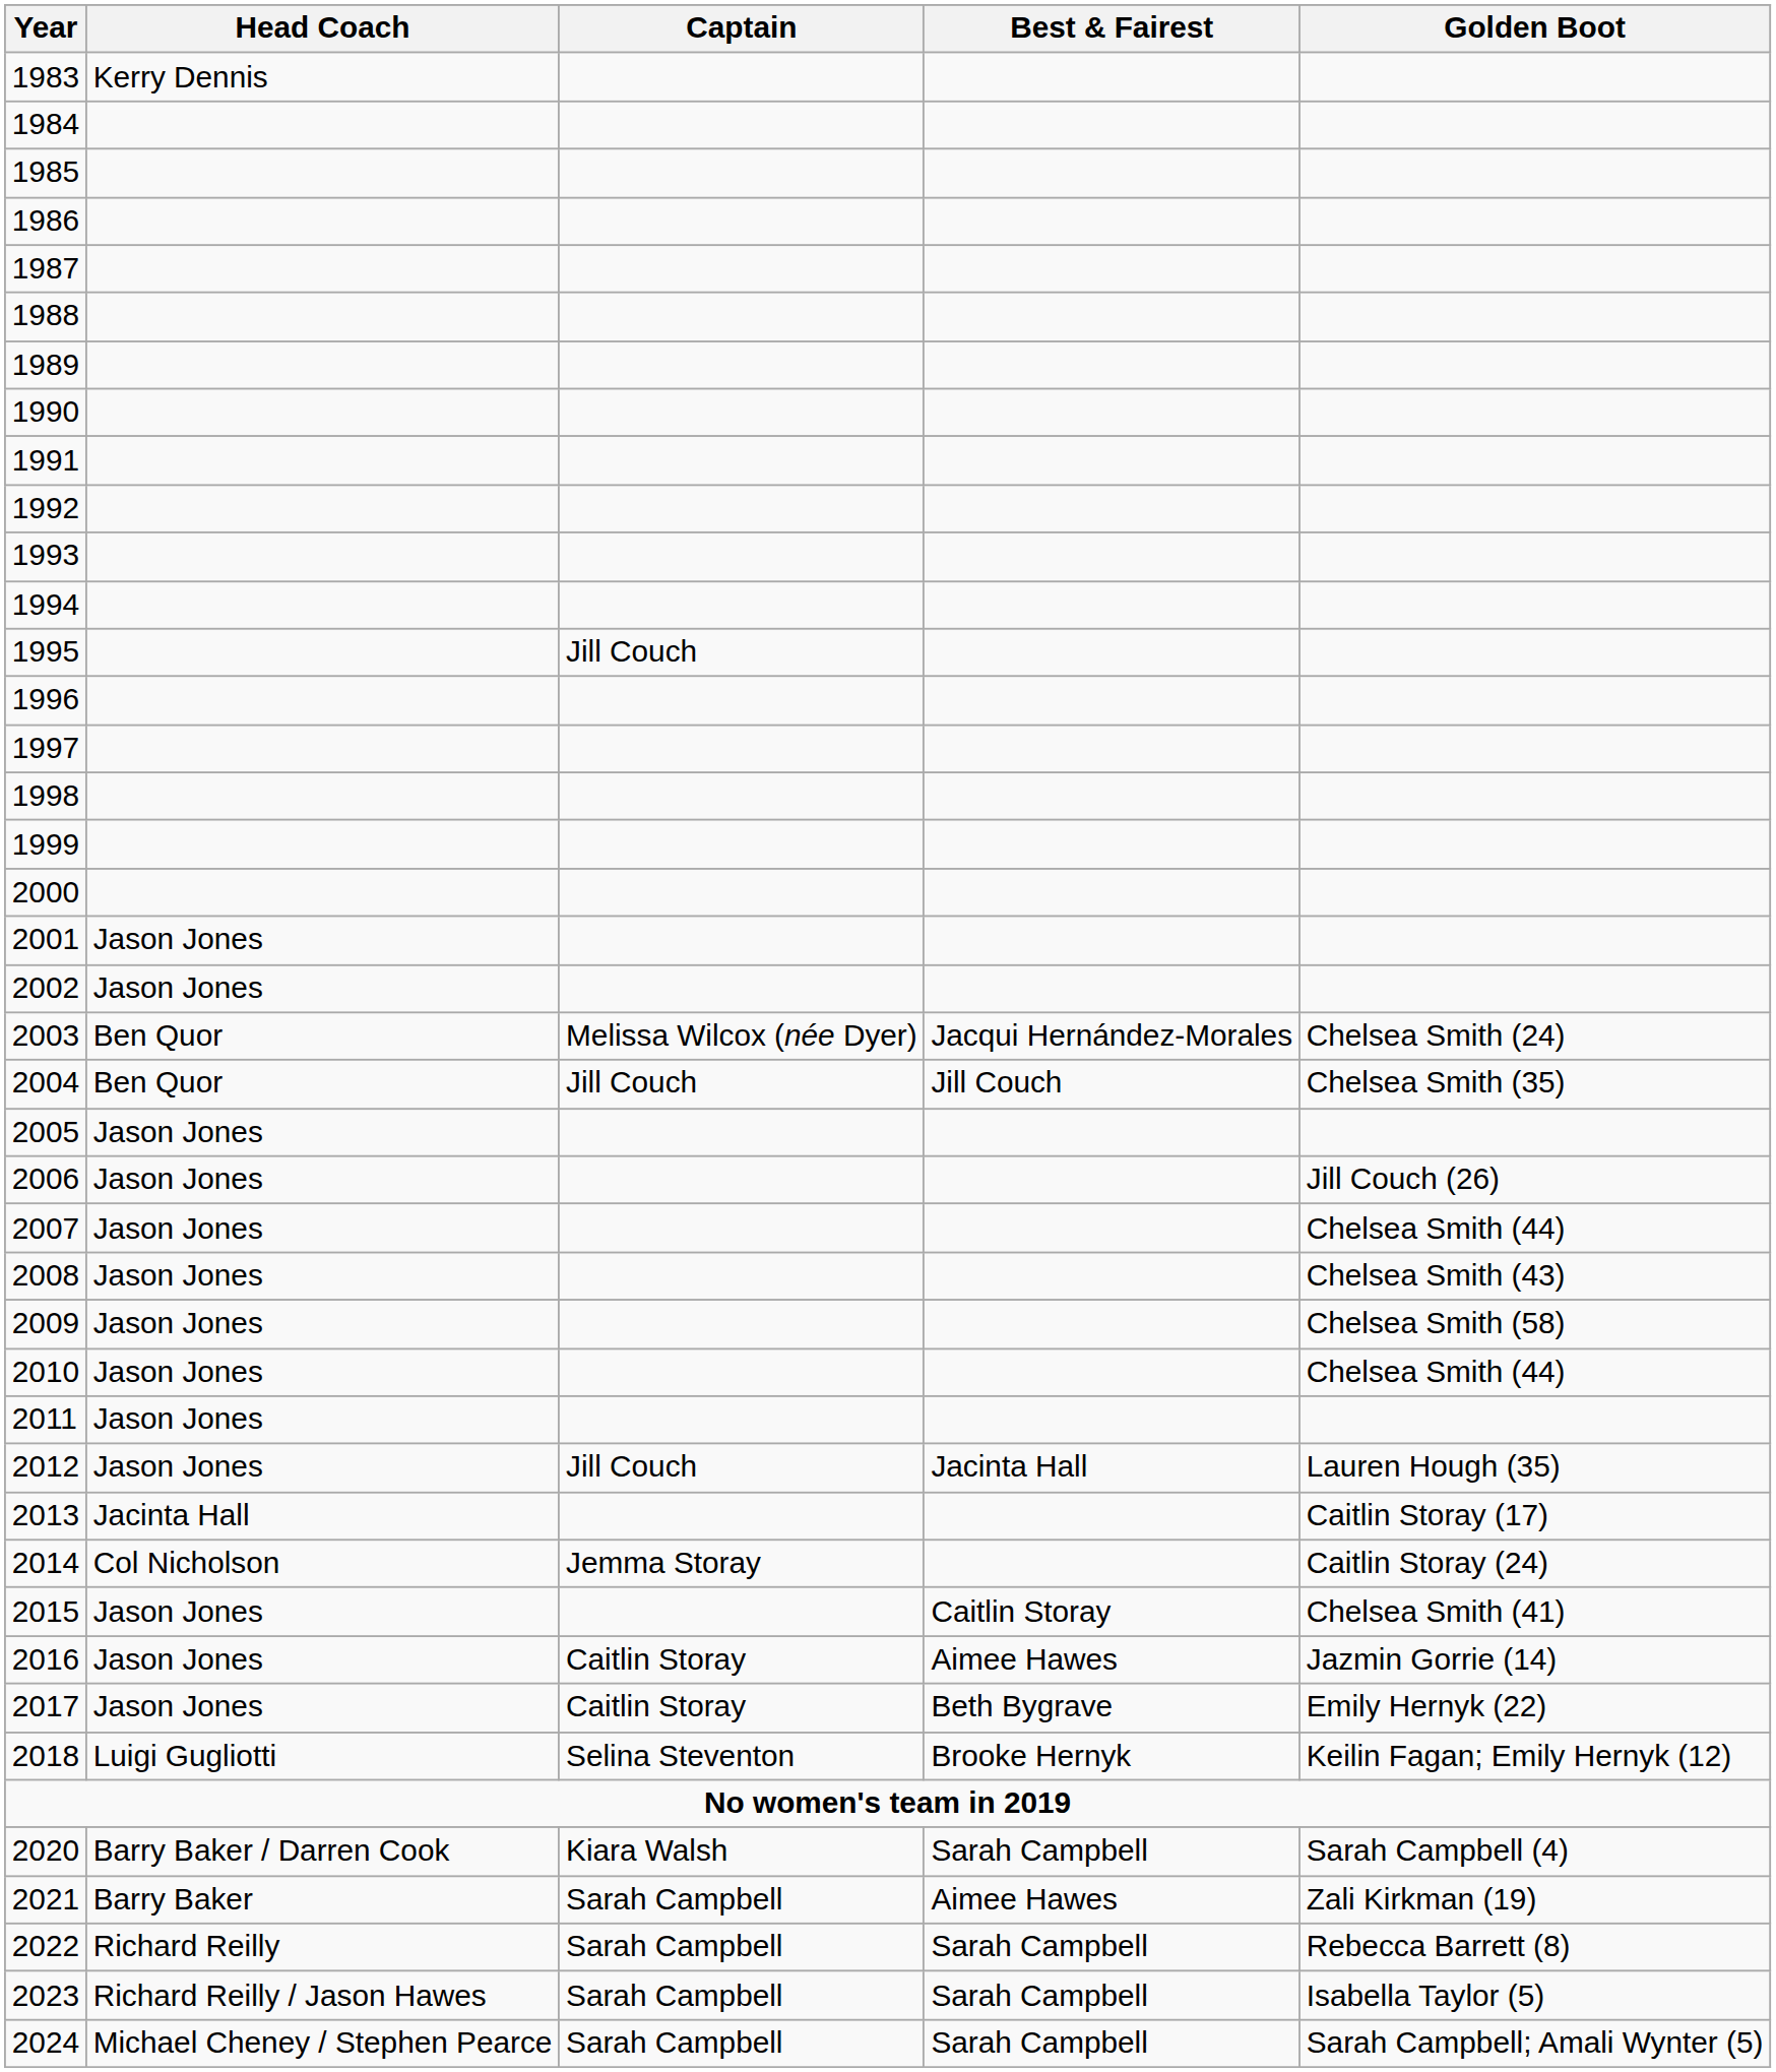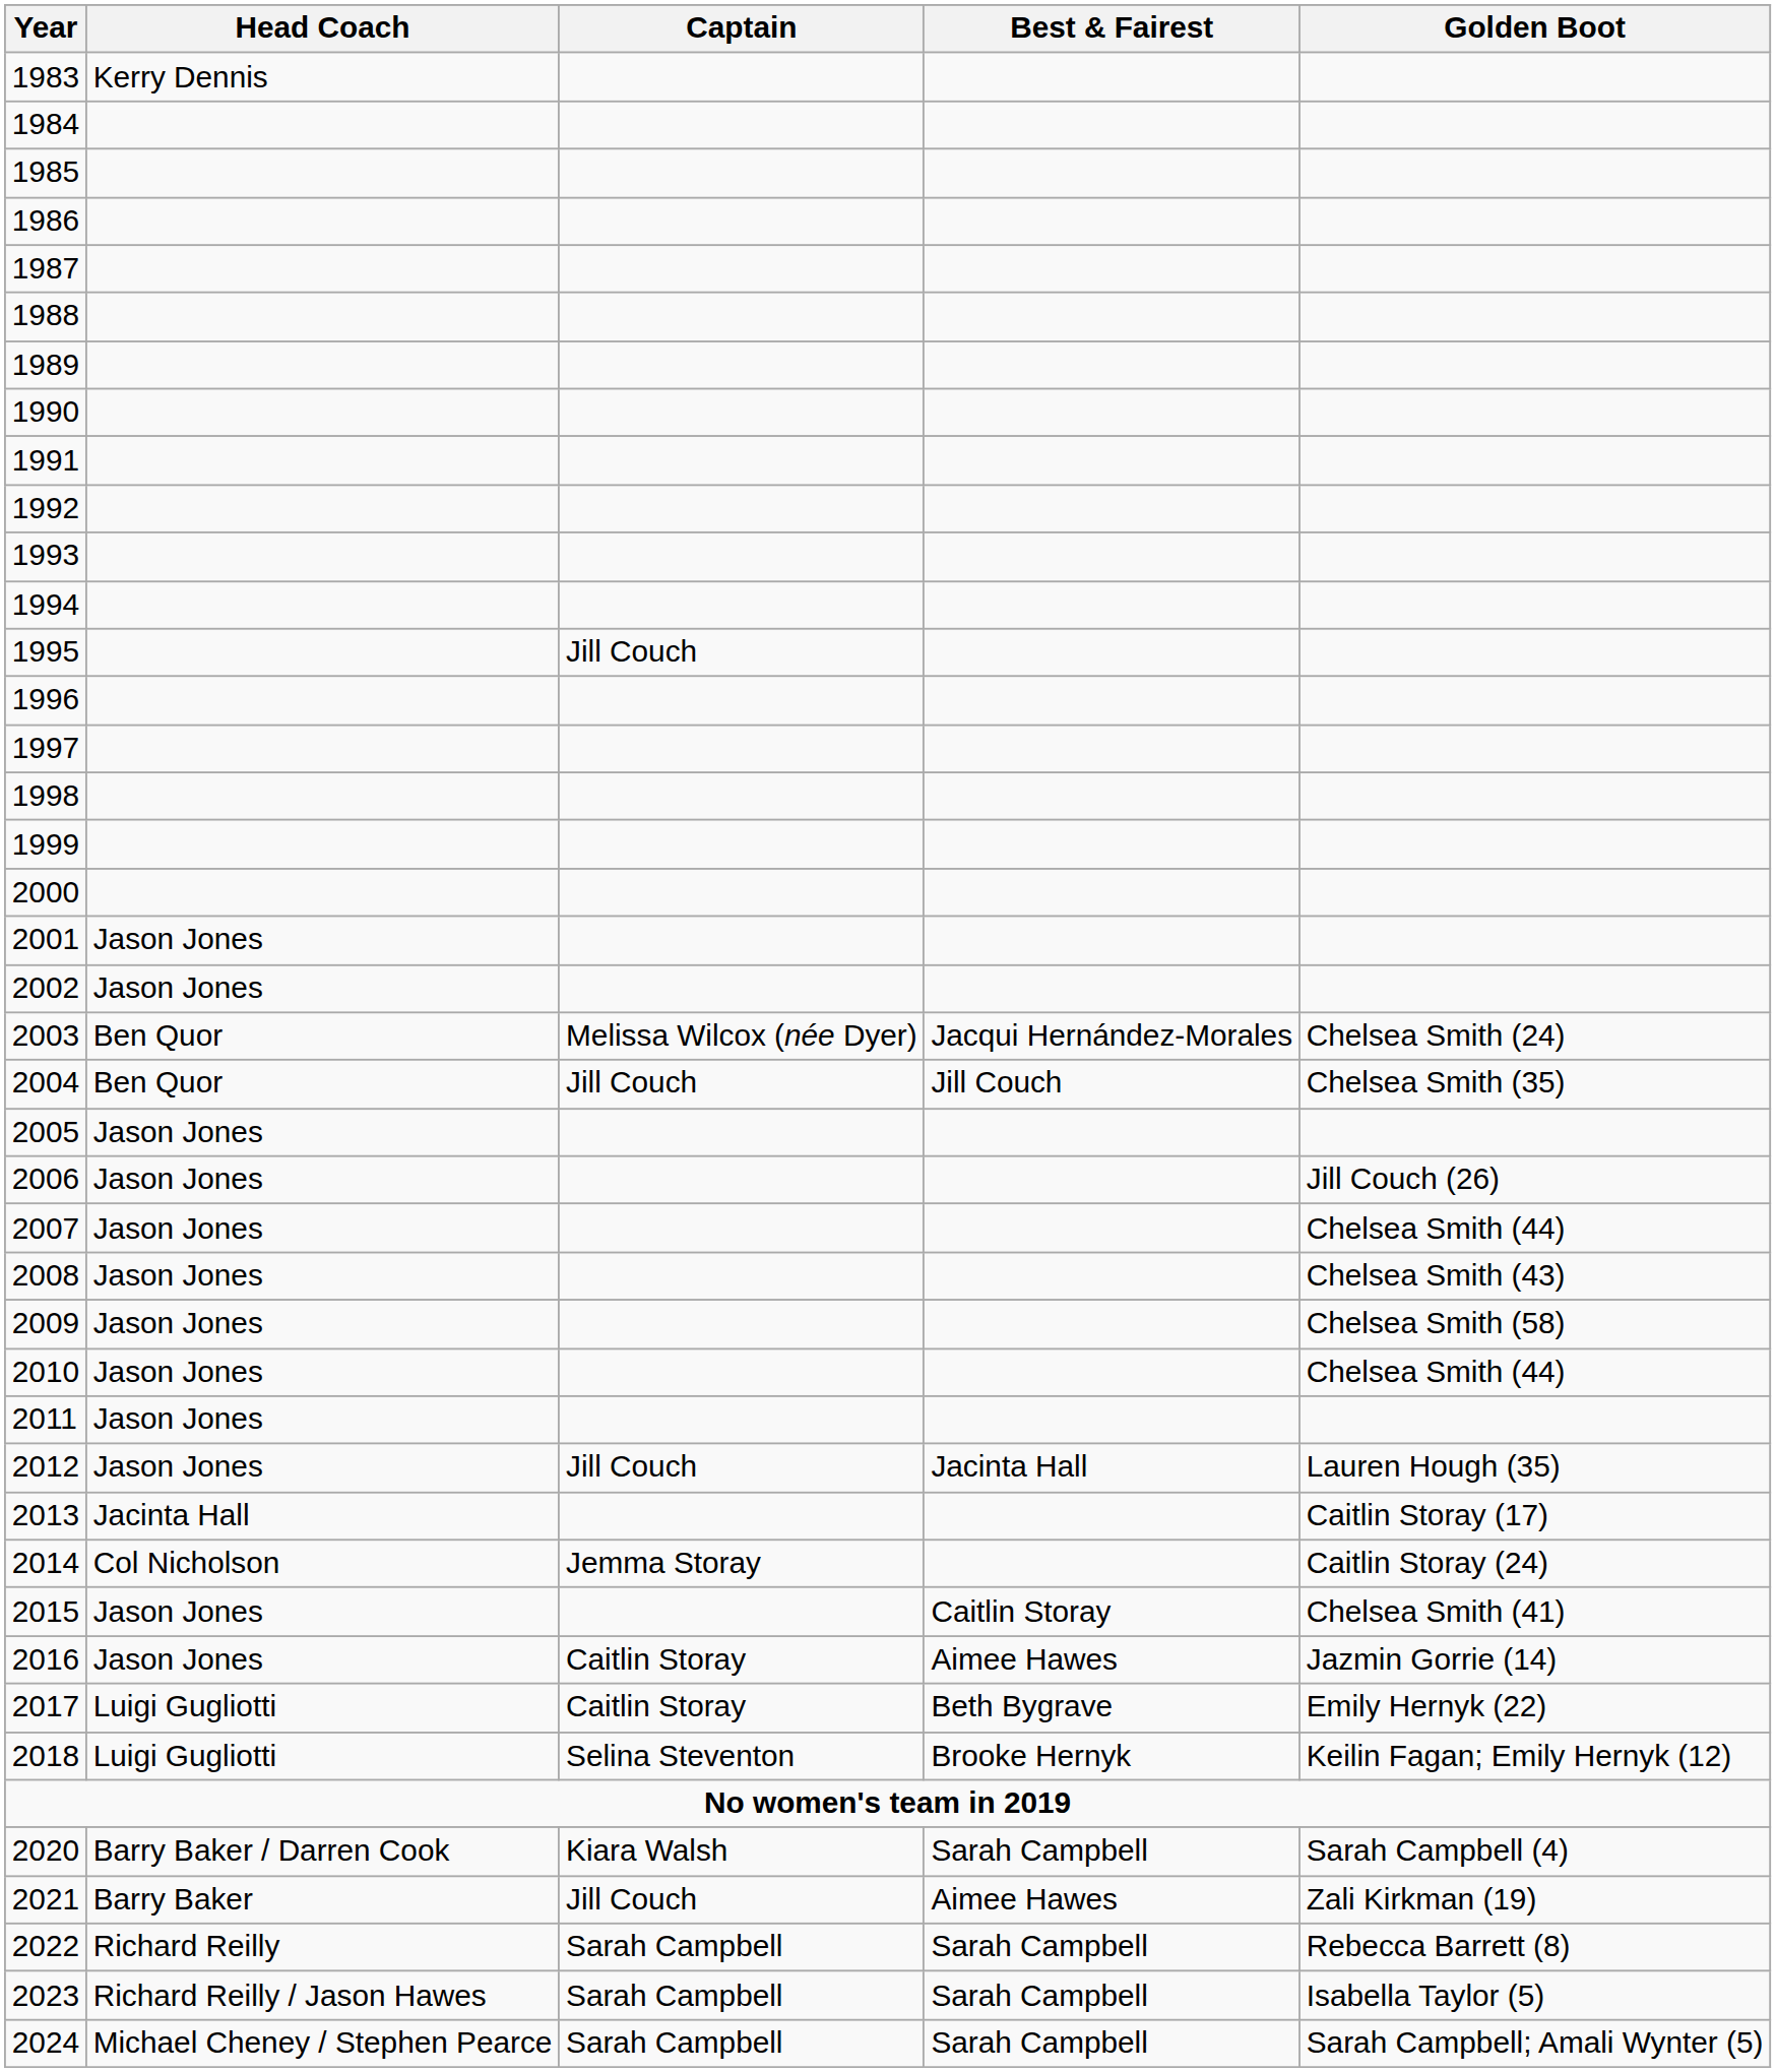 <table class="wikitable">
 <tr>
 <th>Year</th>
 <th>Head Coach</th>
 <th>Captain</th>
 <th>Best & Fairest</th>
 <th>Golden Boot</th>
 </tr>
 <tr>
 <td>1983</td>
 <td> Kerry Dennis</td>
 <td></td>
 <td></td>
 <td></td>
 </tr>
 <tr>
 <td>1984</td>
 <td></td>
 <td></td>
 <td></td>
 <td></td>
 </tr>
 <tr>
 <td>1985</td>
 <td></td>
 <td></td>
 <td></td>
 <td></td>
 </tr>
 <tr>
 <td>1986</td>
 <td></td>
 <td></td>
 <td></td>
 <td></td>
 </tr>
 <tr>
 <td>1987</td>
 <td></td>
 <td></td>
 <td></td>
 <td></td>
 </tr>
 <tr>
 <td>1988</td>
 <td></td>
 <td></td>
 <td></td>
 <td></td>
 </tr>
 <tr>
 <td>1989</td>
 <td></td>
 <td></td>
 <td></td>
 <td></td>
 </tr>
 <tr>
 <td>1990</td>
 <td></td>
 <td></td>
 <td></td>
 <td></td>
 </tr>
 <tr>
 <td>1991</td>
 <td></td>
 <td></td>
 <td></td>
 <td></td>
 </tr>
 <tr>
 <td>1992</td>
 <td></td>
 <td></td>
 <td></td>
 <td></td>
 </tr>
 <tr>
 <td>1993</td>
 <td></td>
 <td></td>
 <td></td>
 <td></td>
 </tr>
 <tr>
 <td>1994</td>
 <td></td>
 <td></td>
 <td></td>
 <td></td>
 </tr>
 <tr>
 <td>1995</td>
 <td></td>
 <td> Jill Couch</td>
 <td></td>
 <td></td>
 </tr>
 <tr>
 <td>1996</td>
 <td></td>
 <td></td>
 <td></td>
 <td></td>
 </tr>
 <tr>
 <td>1997</td>
 <td></td>
 <td></td>
 <td></td>
 <td></td>
 </tr>
 <tr>
 <td>1998</td>
 <td></td>
 <td></td>
 <td></td>
 <td></td>
 </tr>
 <tr>
 <td>1999</td>
 <td></td>
 <td></td>
 <td></td>
 <td></td>
 </tr>
 <tr>
 <td>2000</td>
 <td></td>
 <td></td>
 <td></td>
 <td></td>
 </tr>
 <tr>
 <td>2001</td>
 <td> Jason Jones</td>
 <td></td>
 <td></td>
 <td></td>
 </tr>
 <tr>
 <td>2002</td>
 <td> Jason Jones</td>
 <td></td>
 <td></td>
 <td></td>
 </tr>
 <tr>
 <td>2003</td>
 <td> Ben Quor</td>
 <td> Melissa Wilcox (<em>née</em> Dyer)</td>
 <td> Jacqui Hernández-Morales</td>
 <td> Chelsea Smith (24)</td>
 </tr>
 <tr>
 <td>2004</td>
 <td> Ben Quor</td>
 <td> Jill Couch</td>
 <td> Jill Couch</td>
 <td> Chelsea Smith (35)</td>
 </tr>
 <tr>
 <td>2005</td>
 <td> Jason Jones</td>
 <td></td>
 <td></td>
 <td></td>
 </tr>
 <tr>
 <td>2006</td>
 <td> Jason Jones</td>
 <td></td>
 <td></td>
 <td> Jill Couch (26)</td>
 </tr>
 <tr>
 <td>2007</td>
 <td> Jason Jones</td>
 <td></td>
 <td></td>
 <td> Chelsea Smith (44)</td>
 </tr>
 <tr>
 <td>2008</td>
 <td> Jason Jones</td>
 <td></td>
 <td></td>
 <td> Chelsea Smith (43)</td>
 </tr>
 <tr>
 <td>2009</td>
 <td> Jason Jones</td>
 <td></td>
 <td></td>
 <td> Chelsea Smith (58)</td>
 </tr>
 <tr>
 <td>2010</td>
 <td> Jason Jones</td>
 <td></td>
 <td></td>
 <td> Chelsea Smith (44)</td>
 </tr>
 <tr>
 <td>2011</td>
 <td> Jason Jones</td>
 <td></td>
 <td></td>
 <td></td>
 </tr>
 <tr>
 <td>2012</td>
 <td> Jason Jones</td>
 <td> Jill Couch</td>
 <td> Jacinta Hall</td>
 <td> Lauren Hough (35)</td>
 </tr>
 <tr>
 <td>2013</td>
 <td> Jacinta Hall</td>
 <td></td>
 <td></td>
 <td> Caitlin Storay (17)</td>
 </tr>
 <tr>
 <td>2014</td>
 <td> Col Nicholson</td>
 <td> Jemma Storay</td>
 <td></td>
 <td> Caitlin Storay (24)</td>
 </tr>
 <tr>
 <td>2015</td>
 <td> Jason Jones</td>
 <td></td>
 <td> Caitlin Storay</td>
 <td> Chelsea Smith (41)</td>
 </tr>
 <tr>
 <td>2016</td>
 <td> Jason Jones</td>
 <td> Caitlin Storay</td>
 <td> Aimee Hawes</td>
 <td> Jazmin Gorrie (14)</td>
 </tr>
 <tr>
 <td>2017</td>
-<td> Jason Jones</td>
+<td> Luigi Gugliotti</td>
 <td> Caitlin Storay</td>
 <td> Beth Bygrave</td>
 <td> Emily Hernyk (22)</td>
 </tr>
 <tr>
 <td>2018</td>
 <td> Luigi Gugliotti</td>
 <td> Selina Steventon</td>
 <td> Brooke Hernyk</td>
 <td> Keilin Fagan;  Emily Hernyk (12)</td>
 </tr>
 <tr>
 <td !  rowspan=1 colspan=5 align=center><strong>No women's team in 2019</strong></td>
 </tr>
 <tr>
 <td>2020</td>
 <td> Barry Baker  / Darren Cook</td>
 <td> Kiara Walsh</td>
 <td> Sarah Campbell</td>
 <td> Sarah Campbell (4)</td>
 </tr>
 <tr>
 <td>2021</td>
 <td> Barry Baker</td>
-<td> Sarah Campbell</td>
+<td> Jill Couch</td>
 <td> Aimee Hawes</td>
 <td> Zali Kirkman (19)</td>
 </tr>
 <tr>
 <td>2022</td>
 <td> Richard Reilly</td>
 <td> Sarah Campbell</td>
 <td> Sarah Campbell</td>
 <td> Rebecca Barrett (8)</td>
 </tr>
 <tr>
 <td>2023</td>
 <td> Richard Reilly /  Jason Hawes</td>
 <td> Sarah Campbell</td>
 <td> Sarah Campbell</td>
 <td> Isabella Taylor (5)</td>
 </tr>
 <tr>
 <td>2024</td>
 <td> Michael Cheney /  Stephen Pearce</td>
 <td> Sarah Campbell</td>
 <td> Sarah Campbell</td>
 <td> Sarah Campbell;  Amali Wynter (5)</td>
 </tr>
 </table>
